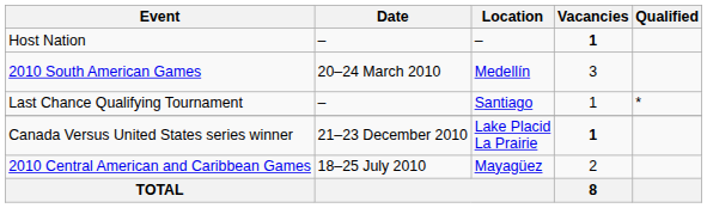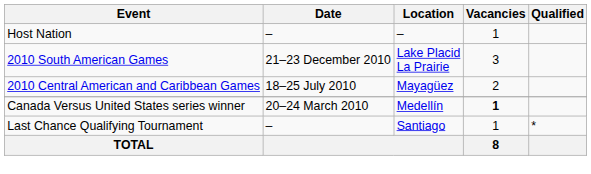 <table class="wikitable">
 <tr>
 <th>Event</th>
 <th>Date</th>
 <th>Location</th>
 <th>Vacancies</th>
 <th>Qualified</th>
 </tr>
 <tr>
 <td>Host Nation</td>
 <td>–</td>
 <td>–</td>
-<td align=center><strong>1</strong></td>
+<td align=center>1</td>
 <td></td>
 </tr>
 <tr>
 <td><a href='#'>2010 South American Games</a></td>
+<td>21–23 December 2010</td>
+<td> <a href='#'>Lake Placid</a><br> <a href='#'>La Prairie</a></td>
+<td align=center>3</td>
+<td><br><br></td>
+</tr>
+<tr>
+<td><a href='#'>2010 Central American and Caribbean Games</a></td>
+<td>18–25 July 2010</td>
+<td> <a href='#'>Mayagüez</a></td>
+<td align=center>2</td>
+<td><br></td>
+</tr>
+<tr>
+</tr>
+<tr>
+<td>Canada Versus United States series winner</td>
 <td>20–24 March 2010</td>
 <td> <a href='#'>Medellín</a></td>
-<td align=center>3</td>
-<td><br><br></td>
+<td align=center><strong>1</strong></td>
+<td></td>
 </tr>
 <tr>
 <td>Last Chance Qualifying Tournament</td>
 <td>–</td>
 <td> <a href='#'>Santiago</a></td>
 <td align=center>1</td>
 <td>*</td>
 </tr>
 <tr>
-</tr>
-<tr>
-<td>Canada Versus United States series winner</td>
-<td>21–23 December 2010</td>
-<td> <a href='#'>Lake Placid</a><br> <a href='#'>La Prairie</a></td>
-<td align=center><strong>1</strong></td>
-<td></td>
-</tr>
-<tr>
-<td><a href='#'>2010 Central American and Caribbean Games</a></td>
-<td>18–25 July 2010</td>
-<td> <a href='#'>Mayagüez</a></td>
-<td align=center>2</td>
-<td><br></td>
-</tr>
-<tr>
 <th>TOTAL</th>
 <th colspan="2"></th>
 <th>8</th>
 <th></th>
 </tr>
 </table>
